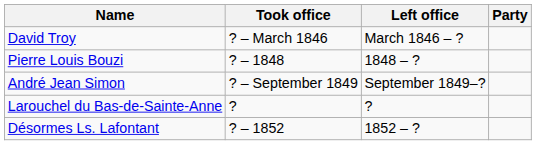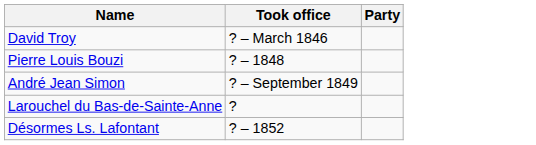 <table class="wikitable">
 <tr>
 <th>Name</th>
 <th>Took office</th>
-<th>Left office</th>
 <th>Party</th>
 </tr>
 <tr>
 <td><a href='#'>David Troy</a></td>
 <td>? – March 1846</td>
-<td>March 1846 – ?</td>
 <td></td>
 </tr>
 <tr>
 <td><a href='#'>Pierre Louis Bouzi</a></td>
 <td>? – 1848</td>
-<td>1848 – ?</td>
 <td></td>
 </tr>
 <tr>
 <td><a href='#'>André Jean Simon</a></td>
 <td>? – September 1849</td>
-<td>September 1849–?</td>
 <td></td>
 </tr>
 <tr>
 <td><a href='#'>Larouchel du Bas-de-Sainte-Anne</a></td>
-<td>?</td>
 <td>?</td>
 <td></td>
 </tr>
 <tr>
 <td><a href='#'>Désormes Ls. Lafontant</a></td>
 <td>? – 1852</td>
-<td>1852 – ?</td>
 <td></td>
 </tr>
 </table>
